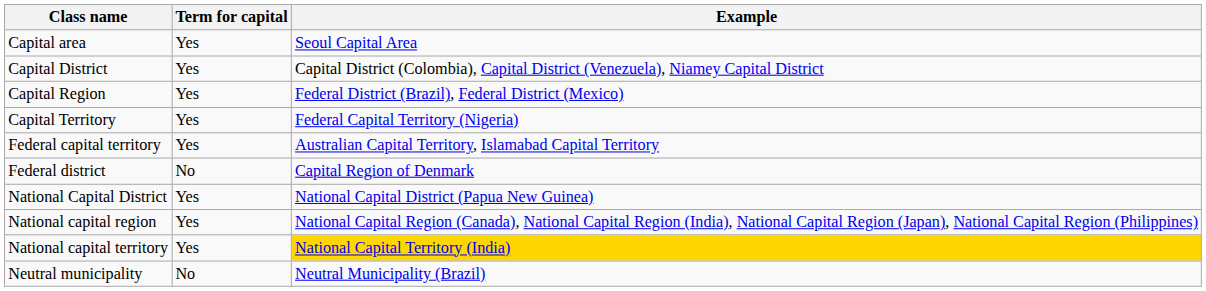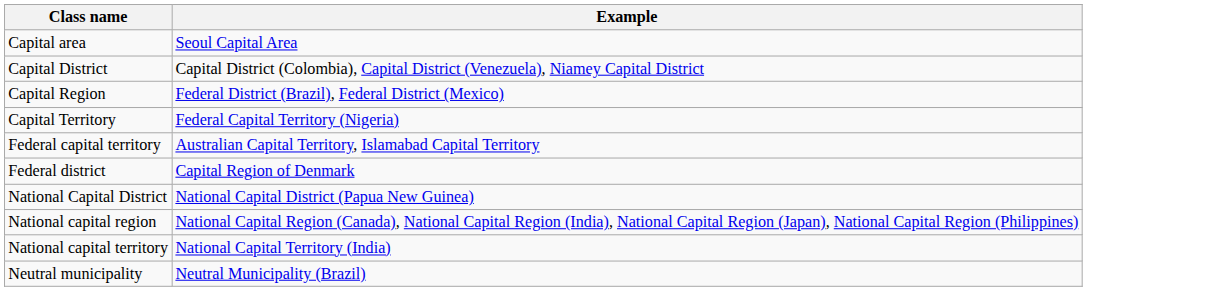 <table class="wikitable sortable">
 <tr>
 <th>Class name</th>
-<th>Term for capital</th>
 <th>Example</th>
 </tr>
 <tr>
 <td>Capital area</td>
-<td>Yes</td>
 <td><a href='#'>Seoul Capital Area</a></td>
 </tr>
 <tr>
 <td>Capital District</td>
-<td>Yes</td>
 <td>Capital District (Colombia), <a href='#'>Capital District (Venezuela)</a>, <a href='#'>Niamey Capital District</a></td>
 </tr>
 <tr>
 <td>Capital Region</td>
-<td>Yes</td>
 <td><a href='#'>Federal District (Brazil)</a>, <a href='#'>Federal District (Mexico)</a></td>
 </tr>
 <tr>
 <td>Capital Territory</td>
-<td>Yes</td>
 <td><a href='#'>Federal Capital Territory (Nigeria)</a></td>
 </tr>
 <tr>
 <td>Federal capital territory</td>
-<td>Yes</td>
 <td><a href='#'>Australian Capital Territory</a>, <a href='#'>Islamabad Capital Territory</a></td>
 </tr>
 <tr>
 <td>Federal district</td>
-<td>No</td>
 <td><a href='#'>Capital Region of Denmark</a></td>
 </tr>
 <tr>
 <td>National Capital District</td>
-<td>Yes</td>
 <td><a href='#'>National Capital District (Papua New Guinea)</a></td>
 </tr>
 <tr>
 <td>National capital region</td>
-<td>Yes</td>
 <td><a href='#'>National Capital Region (Canada)</a>, <a href='#'>National Capital Region (India)</a>, <a href='#'>National Capital Region (Japan)</a>, <a href='#'>National Capital Region (Philippines)</a></td>
 </tr>
 <tr>
 <td>National capital territory</td>
-<td>Yes</td>
-<td style="background: gold;"><a href='#'>National Capital Territory (India)</a></td>
+<td><a href='#'>National Capital Territory (India)</a></td>
 </tr>
 <tr>
 <td>Neutral municipality</td>
-<td>No</td>
 <td><a href='#'>Neutral Municipality (Brazil)</a></td>
 </tr>
 </table>
